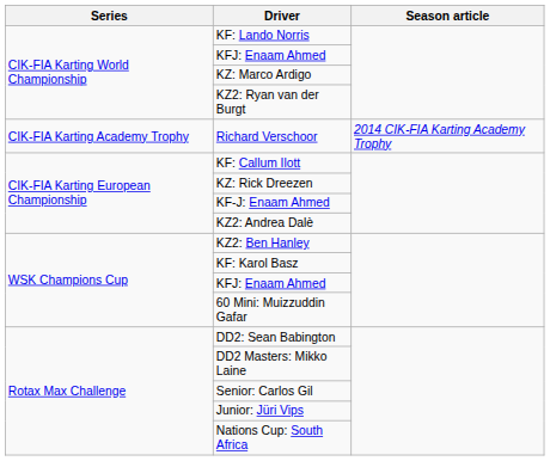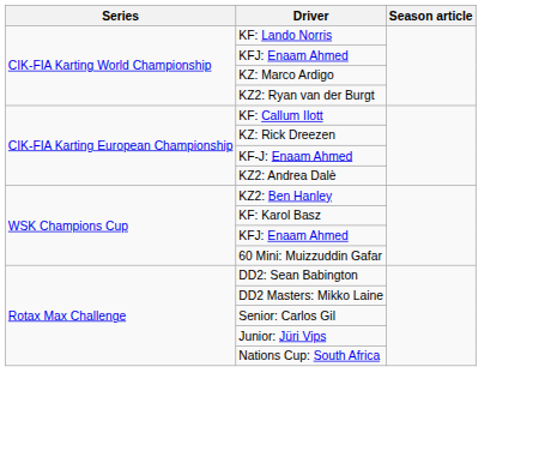 <table class="wikitable" style="font-size: 87%;">
 <tr>
 <th>Series</th>
 <th>Driver</th>
 <th>Season article</th>
 </tr>
 <tr>
 <td rowspan=4><a href='#'>CIK-FIA Karting World Championship</a></td>
 <td>KF:  <a href='#'>Lando Norris</a></td>
 <td rowspan=4></td>
 </tr>
 <tr>
 <td>KFJ:  <a href='#'>Enaam Ahmed</a></td>
 </tr>
 <tr>
 <td>KZ:  Marco Ardigo</td>
 </tr>
 <tr>
 <td>KZ2:  Ryan van der Burgt</td>
-</tr>
-<tr>
-<td><a href='#'>CIK-FIA Karting Academy Trophy</a></td>
-<td> <a href='#'>Richard Verschoor</a></td>
-<td><em><a href='#'>2014 CIK-FIA Karting Academy Trophy</a></em></td>
 </tr>
 <tr>
 <td rowspan=4><a href='#'>CIK-FIA Karting European Championship</a></td>
 <td>KF:  <a href='#'>Callum Ilott</a></td>
 <td rowspan=4></td>
 </tr>
 <tr>
 <td>KZ:  Rick Dreezen</td>
 </tr>
 <tr>
 <td>KF-J:  <a href='#'>Enaam Ahmed</a></td>
 </tr>
 <tr>
 <td>KZ2:  Andrea Dalè</td>
 </tr>
 <tr>
 <td rowspan=4><a href='#'>WSK Champions Cup</a></td>
 <td>KZ2:  <a href='#'>Ben Hanley</a></td>
 <td rowspan=4></td>
 </tr>
 <tr>
 <td>KF:  Karol Basz</td>
 </tr>
 <tr>
 <td>KFJ:  <a href='#'>Enaam Ahmed</a></td>
 </tr>
 <tr>
 <td>60 Mini:  Muizzuddin Gafar</td>
 </tr>
 <tr>
 <td rowspan=5><a href='#'>Rotax Max Challenge</a></td>
 <td>DD2:  Sean Babington</td>
 <td rowspan=5></td>
 </tr>
 <tr>
 <td>DD2 Masters:  Mikko Laine</td>
 </tr>
 <tr>
 <td>Senior:  Carlos Gil</td>
 </tr>
 <tr>
 <td>Junior:  <a href='#'>Jüri Vips</a></td>
 </tr>
 <tr>
 <td>Nations Cup:  <a href='#'>South Africa</a></td>
 </tr>
 </table>
